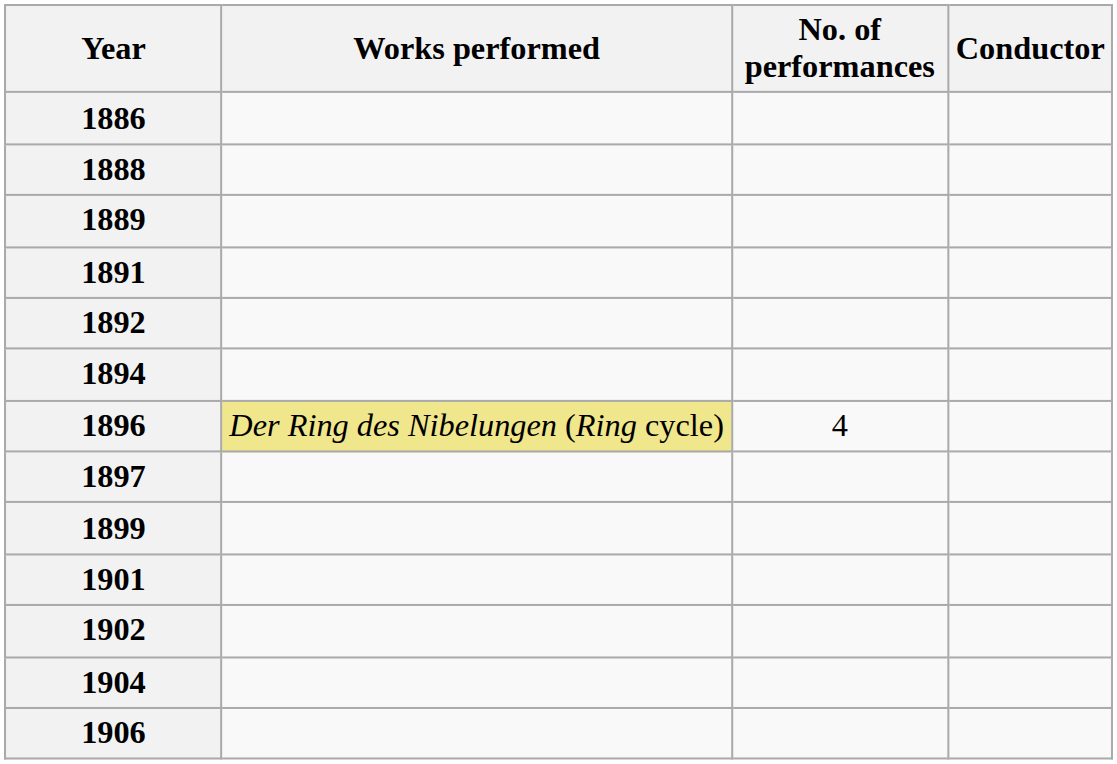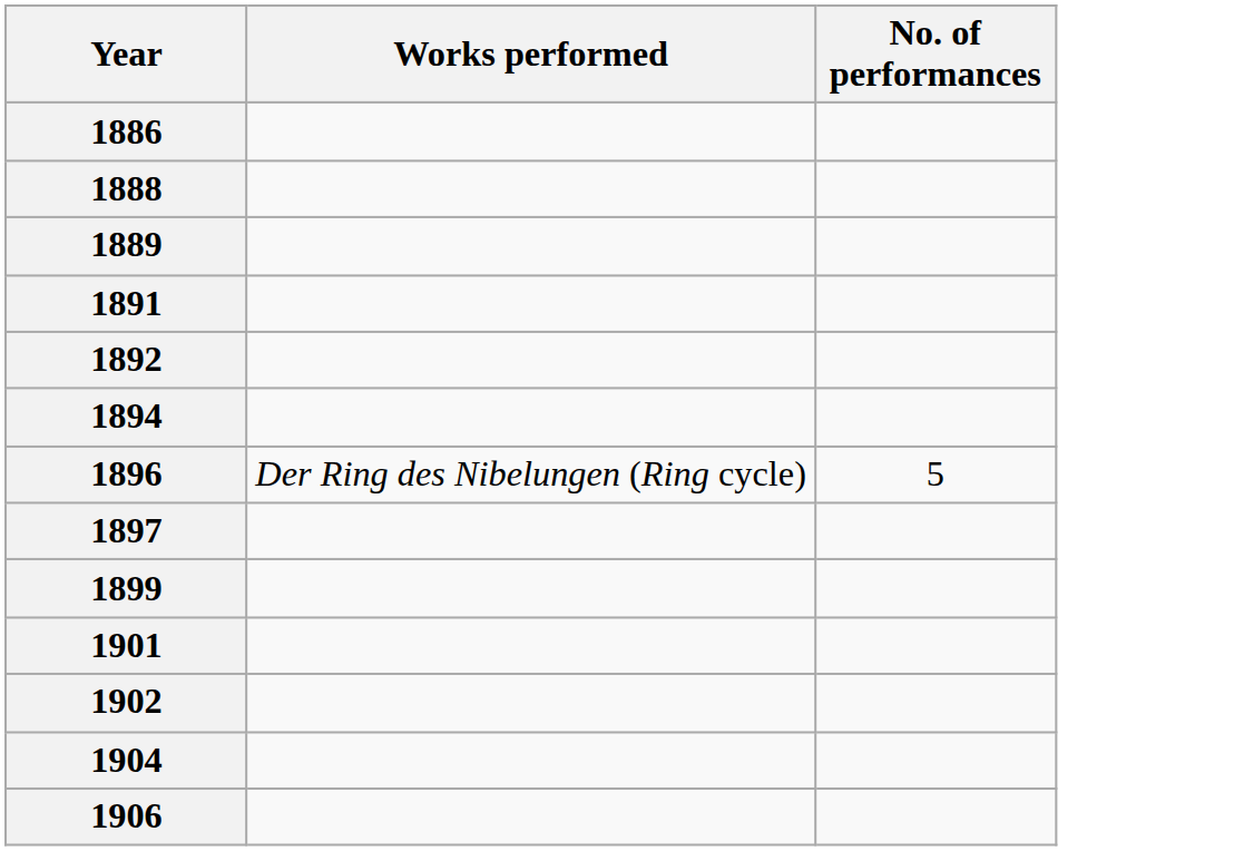 <table class="wikitable">
 <tr>
 <th scope="col" width="100">Year</th>
 <th scope="col">Works performed</th>
 <th scope="col" width="100">No. of performances</th>
-<th scope="col">Conductor</th>
 </tr>
 <tr>
 <th scope="row">1886</th>
-<td></td>
 <td></td>
 <td></td>
 </tr>
 <tr>
 <th scope="row">1888</th>
 <td></td>
 <td></td>
-<td></td>
 </tr>
 <tr>
 <th scope="row">1889</th>
-<td></td>
 <td></td>
 <td></td>
 </tr>
 <tr>
 <th scope="row">1891</th>
 <td></td>
 <td></td>
-<td></td>
 </tr>
 <tr>
 <th scope="row">1892</th>
-<td></td>
 <td></td>
 <td></td>
 </tr>
 <tr>
 <th scope="row">1894</th>
 <td></td>
 <td></td>
-<td></td>
 </tr>
 <tr>
 <th scope="row">1896</th>
-<td style="background: khaki;"><em>Der Ring des Nibelungen</em> (<em>Ring</em> cycle)</td>
-<td style="text-align:center;">4</td>
-<td></td>
+<td><em>Der Ring des Nibelungen</em> (<em>Ring</em> cycle)</td>
+<td style="text-align:center;">5</td>
 </tr>
 <tr>
 <th scope="row">1897</th>
-<td></td>
 <td></td>
 <td></td>
 </tr>
 <tr>
 <th scope="row">1899</th>
 <td></td>
 <td></td>
-<td></td>
 </tr>
 <tr>
 <th scope="row">1901</th>
-<td></td>
 <td></td>
 <td></td>
 </tr>
 <tr>
 <th scope="row">1902</th>
 <td></td>
 <td></td>
-<td></td>
 </tr>
 <tr>
 <th scope="row">1904</th>
-<td></td>
 <td></td>
 <td></td>
 </tr>
 <tr>
 <th scope="row">1906</th>
 <td></td>
 <td></td>
-<td></td>
 </tr>
 </table>
